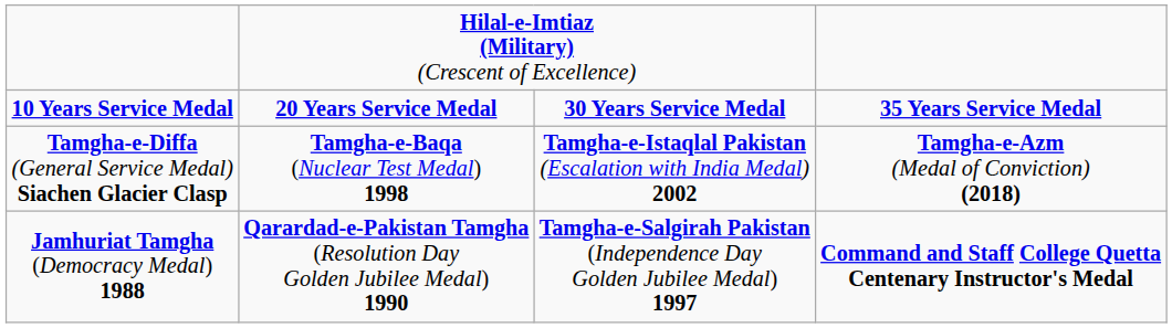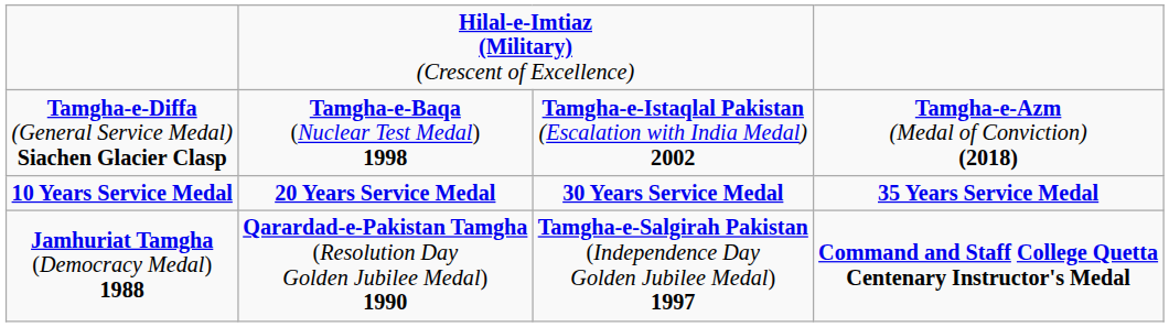 <table class="wikitable" style="margin:1em auto; text-align:center;">
 <tr>
 <td></td>
 <td colspan="2"><strong><a href='#'>Hilal-e-Imtiaz</a></strong><br><strong><a href='#'>(Military)</a></strong><br><em>(Crescent of Excellence)</em></td>
 <td></td>
+</tr>
+<tr>
+<td><strong><a href='#'>Tamgha-e-Diffa</a></strong><br><em>(General Service Medal)</em><br><strong>Siachen Glacier Clasp</strong></td>
+<td><strong><a href='#'>Tamgha-e-Baqa</a></strong><br>(<em><a href='#'>Nuclear Test Medal</a></em>)<br><strong>1998</strong></td>
+<td><strong><a href='#'>Tamgha-e-Istaqlal Pakistan</a></strong><br><em>(<a href='#'>Escalation with India Medal</a>)</em><br><strong>2002</strong></td>
+<td><strong><a href='#'>Tamgha-e-Azm</a></strong><br><em>(Medal of Conviction)</em><br><strong>(2018)</strong></td>
 </tr>
 <tr>
 <td><strong><a href='#'>10 Years Service Medal</a></strong></td>
 <td><strong><a href='#'>20 Years Service Medal</a></strong></td>
 <td><strong><a href='#'>30 Years Service Medal</a></strong></td>
 <td><strong><a href='#'>35 Years Service Medal</a></strong></td>
 </tr>
 <tr>
-<td><strong><a href='#'>Tamgha-e-Diffa</a></strong><br><em>(General Service Medal)</em><br><strong>Siachen Glacier Clasp</strong></td>
-<td><strong><a href='#'>Tamgha-e-Baqa</a></strong><br>(<em><a href='#'>Nuclear Test Medal</a></em>)<br><strong>1998</strong></td>
-<td><strong><a href='#'>Tamgha-e-Istaqlal Pakistan</a></strong><br><em>(<a href='#'>Escalation with India Medal</a>)</em><br><strong>2002</strong></td>
-<td><strong><a href='#'>Tamgha-e-Azm</a></strong><br><em>(Medal of Conviction)</em><br><strong>(2018)</strong></td>
-</tr>
-<tr>
 <td><strong><a href='#'>Jamhuriat Tamgha</a></strong><br>(<em>Democracy Medal</em>)<br><strong>1988</strong></td>
 <td><strong><a href='#'>Qarardad-e-Pakistan Tamgha</a></strong><br>(<em>Resolution Day</em><br><em>Golden Jubilee Medal</em>)<br><strong>1990</strong></td>
 <td><strong><a href='#'>Tamgha-e-Salgirah Pakistan</a></strong><br>(<em>Independence Day</em><br><em>Golden Jubilee Medal</em>)<br><strong>1997</strong></td>
 <td><strong><a href='#'>Command and Staff</a></strong> <strong><a href='#'>College Quetta</a></strong><br><strong>Centenary Instructor's Medal</strong></td>
 </tr>
 </table>
